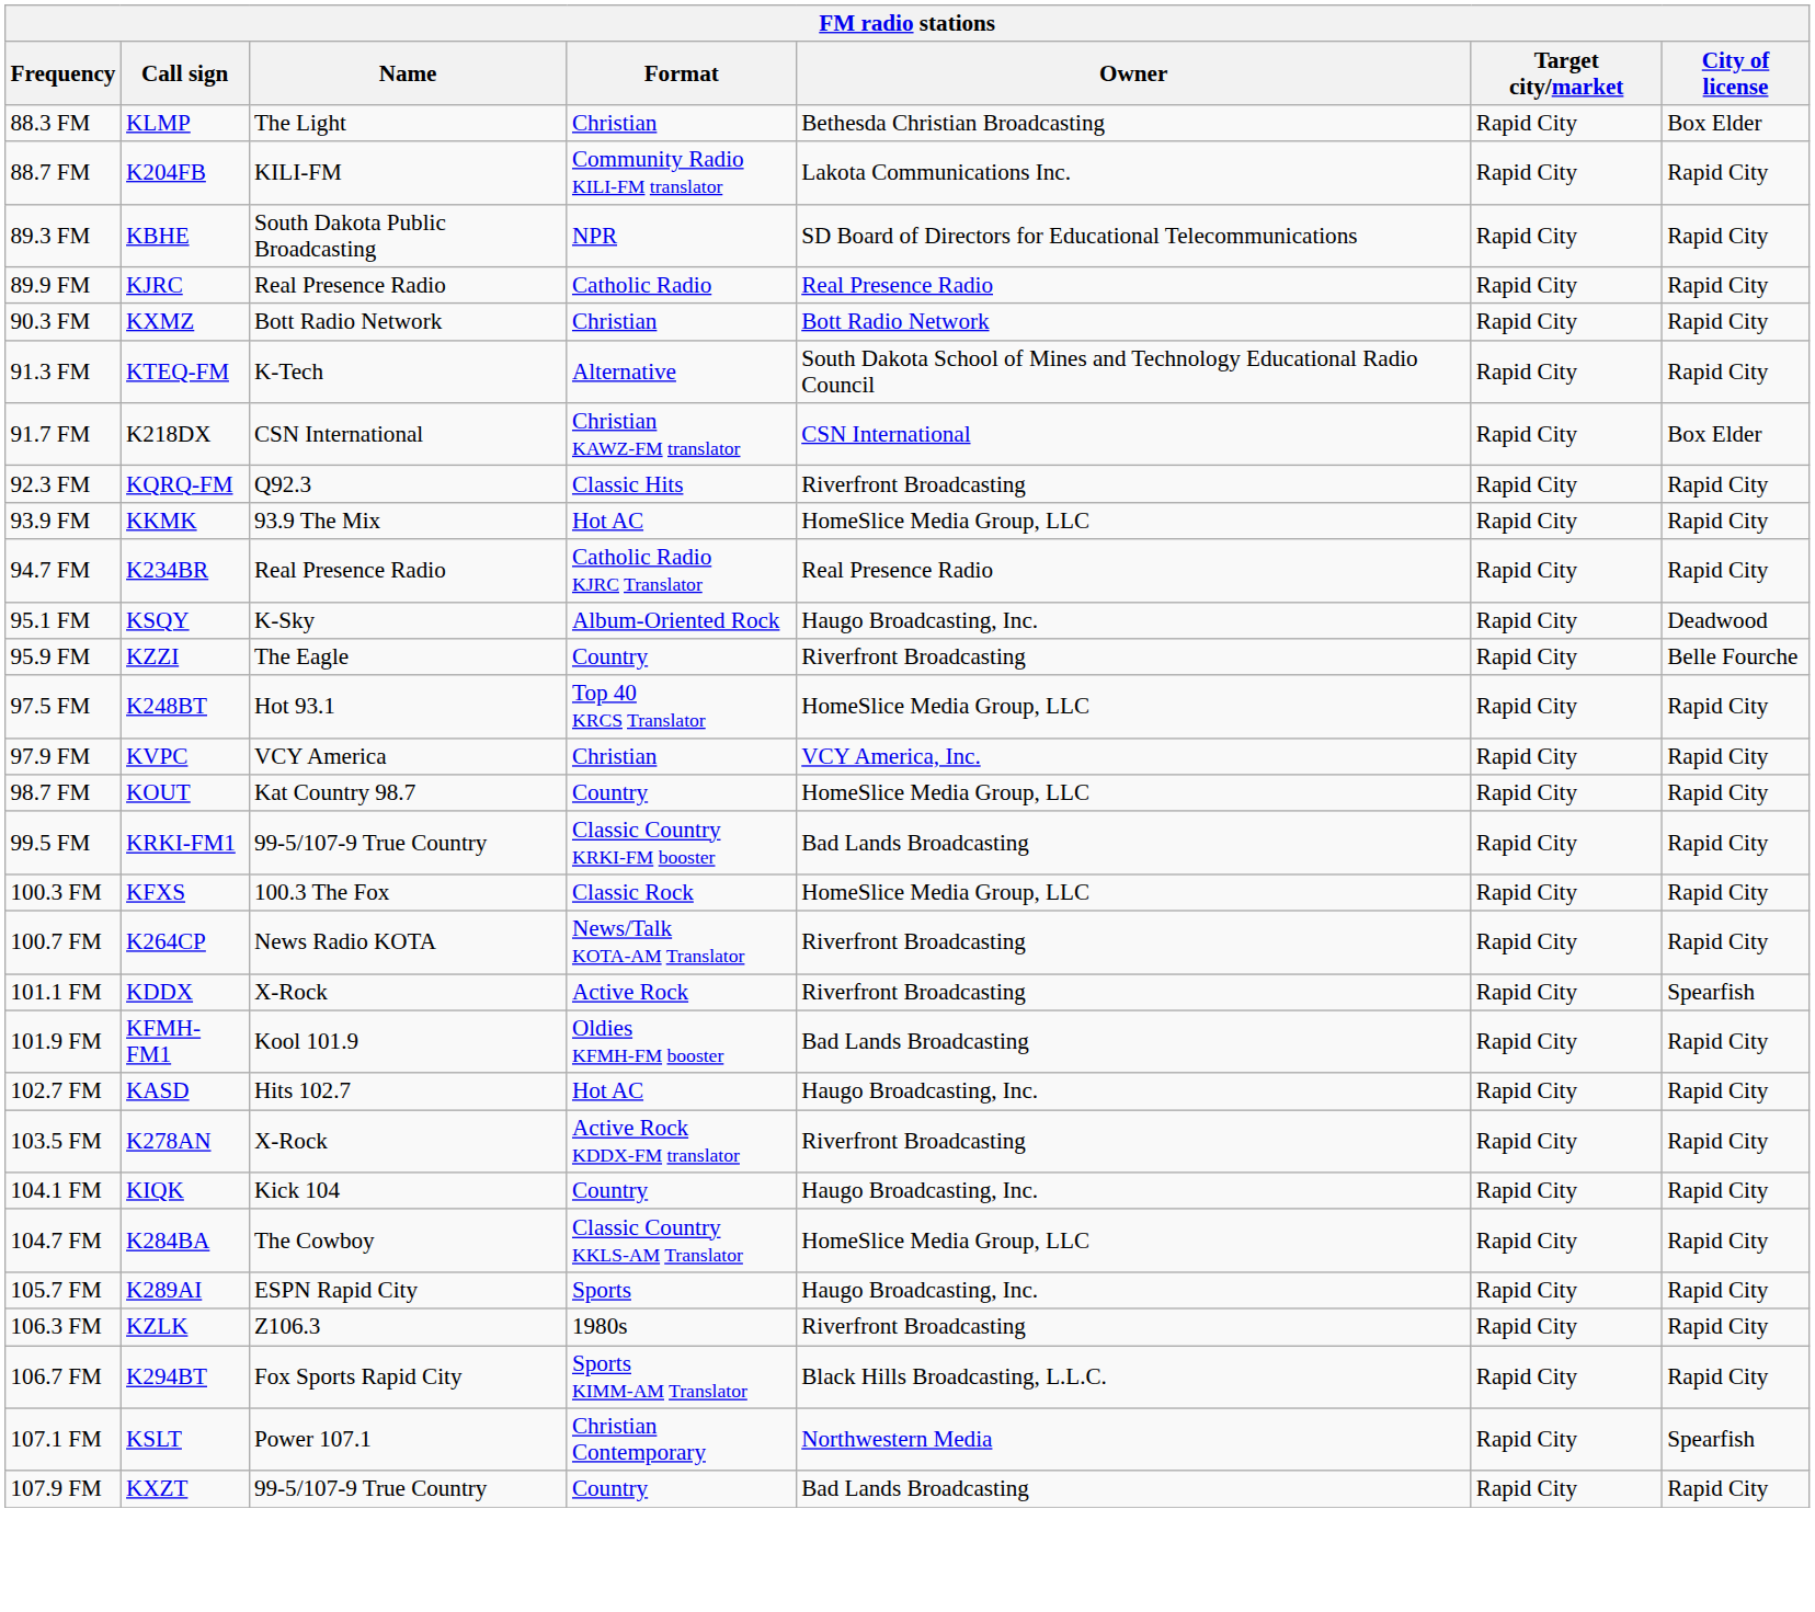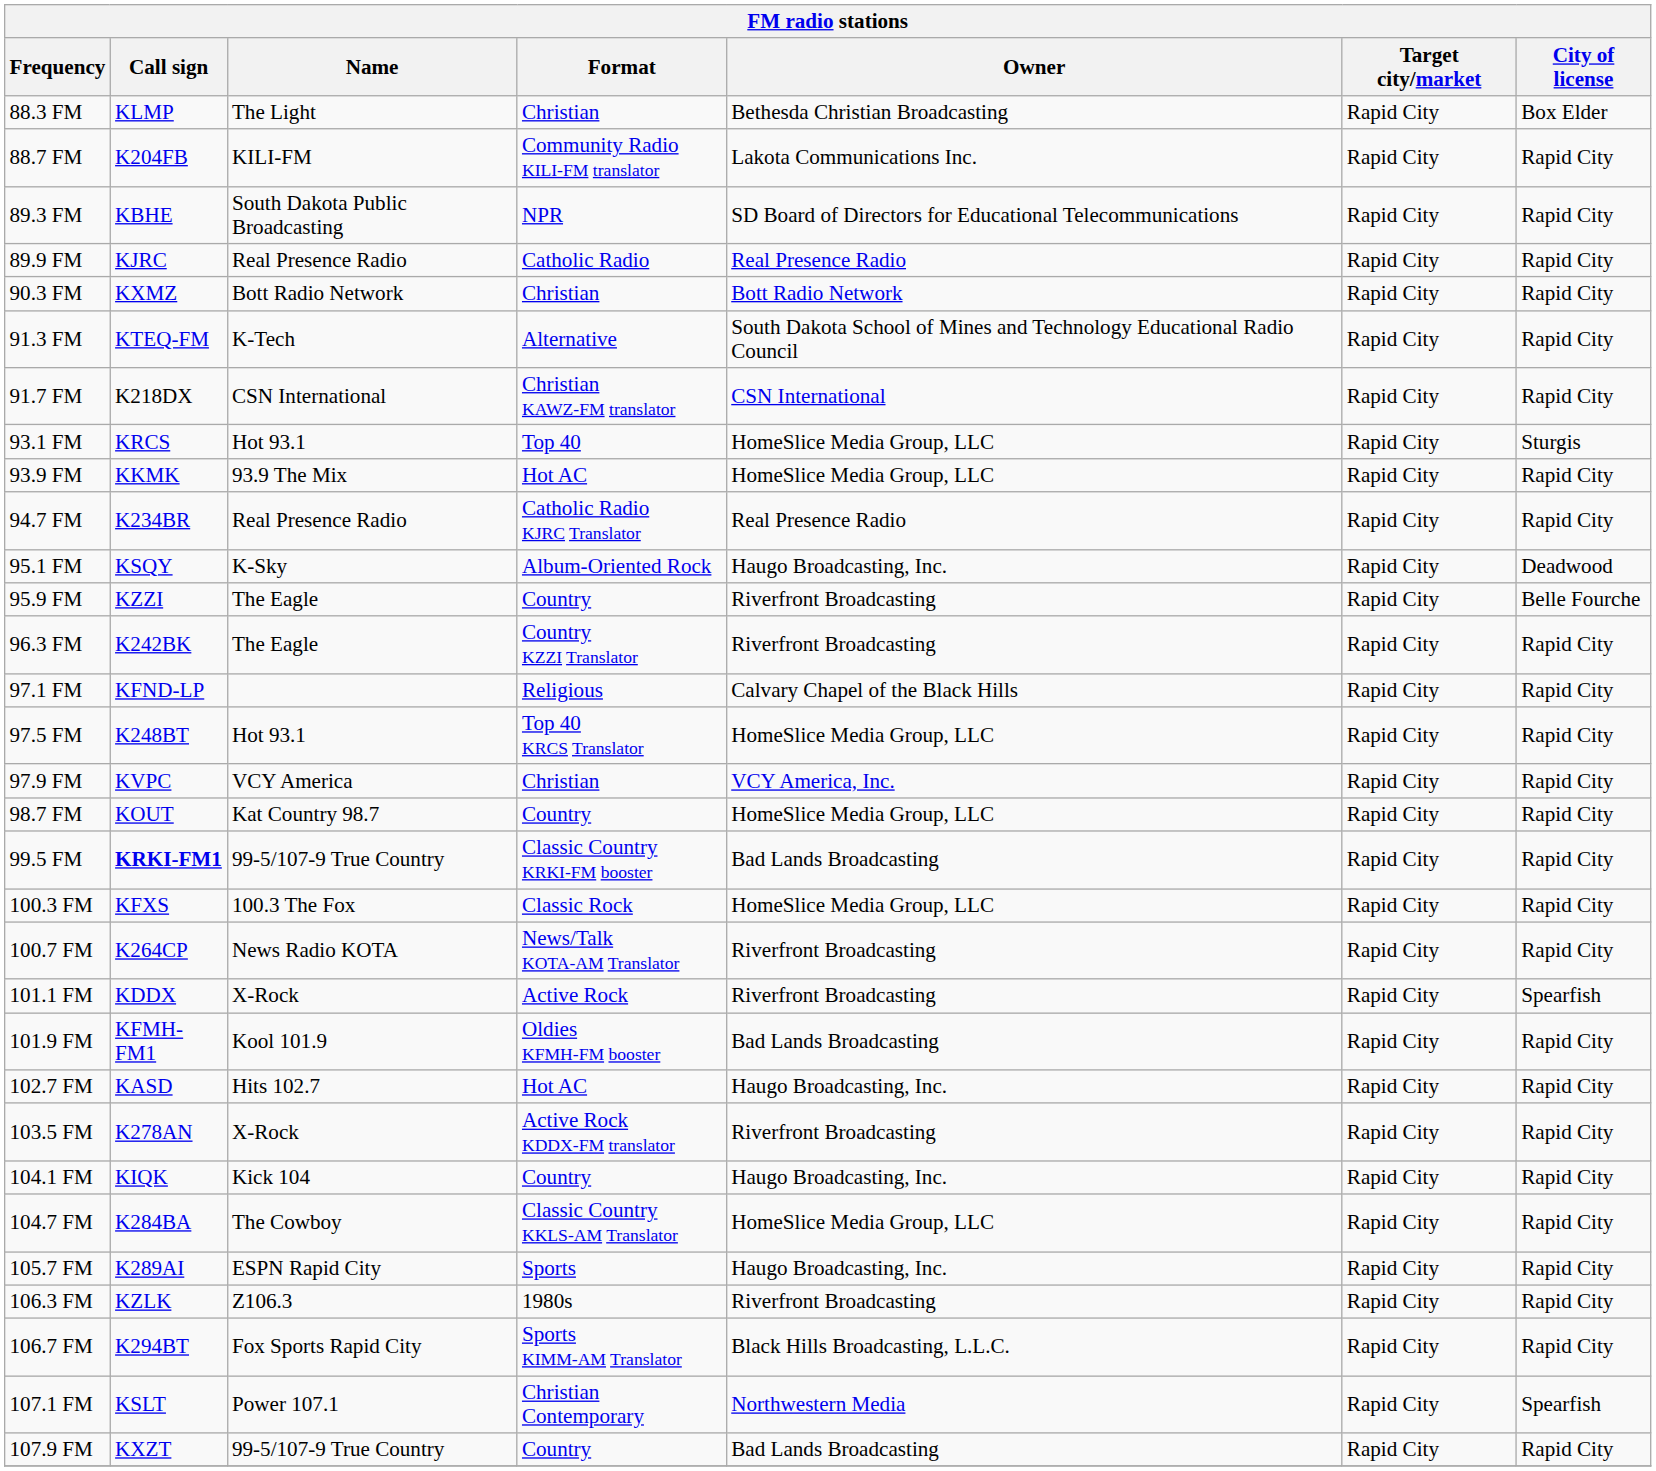 <table class="wikitable">
 <tr>
 <th align="center" colspan="7"><strong><a href='#'>FM radio</a> stations</strong></th>
 </tr>
 <tr>
 <th>Frequency</th>
 <th>Call sign</th>
 <th>Name</th>
 <th>Format</th>
 <th>Owner</th>
 <th>Target city/<a href='#'>market</a></th>
 <th><a href='#'>City of license</a></th>
 </tr>
 <tr>
 <td>88.3 FM</td>
 <td><a href='#'>KLMP</a></td>
 <td>The Light</td>
 <td><a href='#'>Christian</a></td>
 <td>Bethesda Christian Broadcasting</td>
 <td>Rapid City</td>
 <td>Box Elder</td>
 </tr>
 <tr>
 <td>88.7 FM</td>
 <td><a href='#'>K204FB</a></td>
 <td>KILI-FM</td>
 <td><a href='#'>Community Radio</a><br><small><a href='#'>KILI-FM</a> <a href='#'>translator</a></small></td>
 <td>Lakota Communications Inc.</td>
 <td>Rapid City</td>
 <td>Rapid City</td>
 </tr>
 <tr>
 <td>89.3 FM</td>
 <td><a href='#'>KBHE</a></td>
 <td>South Dakota Public Broadcasting</td>
 <td><a href='#'>NPR</a></td>
 <td>SD Board of Directors for Educational Telecommunications</td>
 <td>Rapid City</td>
 <td>Rapid City</td>
 </tr>
 <tr>
 <td>89.9 FM</td>
 <td><a href='#'>KJRC</a></td>
 <td>Real Presence Radio</td>
 <td><a href='#'>Catholic Radio</a></td>
 <td><a href='#'>Real Presence Radio</a></td>
 <td>Rapid City</td>
 <td>Rapid City</td>
 </tr>
 <tr>
 <td>90.3 FM</td>
 <td><a href='#'>KXMZ</a></td>
 <td>Bott Radio Network</td>
 <td><a href='#'>Christian</a></td>
 <td><a href='#'>Bott Radio Network</a></td>
 <td>Rapid City</td>
 <td>Rapid City</td>
 </tr>
 <tr>
 <td>91.3 FM</td>
 <td><a href='#'>KTEQ-FM</a></td>
 <td>K-Tech</td>
 <td><a href='#'>Alternative</a></td>
 <td>South Dakota School of Mines and Technology Educational Radio Council</td>
 <td>Rapid City</td>
 <td>Rapid City</td>
 </tr>
 <tr>
 <td>91.7 FM</td>
 <td>K218DX</td>
 <td>CSN International</td>
 <td><a href='#'>Christian</a><br><small><a href='#'>KAWZ-FM</a> <a href='#'>translator</a></small></td>
 <td><a href='#'>CSN International</a></td>
 <td>Rapid City</td>
-<td>Box Elder</td>
+<td>Rapid City</td>
 </tr>
 <tr>
-<td>92.3 FM</td>
-<td><a href='#'>KQRQ-FM</a></td>
-<td>Q92.3</td>
-<td><a href='#'>Classic Hits</a></td>
-<td>Riverfront Broadcasting</td>
+<td>93.1 FM</td>
+<td><a href='#'>KRCS</a></td>
+<td>Hot 93.1</td>
+<td><a href='#'>Top 40</a></td>
+<td>HomeSlice Media Group, LLC</td>
 <td>Rapid City</td>
-<td>Rapid City</td>
+<td>Sturgis</td>
 </tr>
 <tr>
 <td>93.9 FM</td>
 <td><a href='#'>KKMK</a></td>
 <td>93.9 The Mix</td>
 <td><a href='#'>Hot AC</a></td>
 <td>HomeSlice Media Group, LLC</td>
 <td>Rapid City</td>
 <td>Rapid City</td>
 </tr>
 <tr>
 <td>94.7 FM</td>
 <td><a href='#'>K234BR</a></td>
 <td>Real Presence Radio</td>
 <td><a href='#'>Catholic Radio</a><br><small><a href='#'>KJRC</a> <a href='#'>Translator</a></small></td>
 <td>Real Presence Radio</td>
 <td>Rapid City</td>
 <td>Rapid City</td>
 </tr>
 <tr>
 <td>95.1 FM</td>
 <td><a href='#'>KSQY</a></td>
 <td>K-Sky</td>
 <td><a href='#'>Album-Oriented Rock</a></td>
 <td>Haugo Broadcasting, Inc.</td>
 <td>Rapid City</td>
 <td>Deadwood</td>
 </tr>
 <tr>
 <td>95.9 FM</td>
 <td><a href='#'>KZZI</a></td>
 <td>The Eagle</td>
 <td><a href='#'>Country</a></td>
 <td>Riverfront Broadcasting</td>
 <td>Rapid City</td>
 <td>Belle Fourche</td>
 </tr>
 <tr>
+<td>96.3 FM</td>
+<td><a href='#'>K242BK</a></td>
+<td>The Eagle</td>
+<td><a href='#'>Country</a><br><small><a href='#'>KZZI</a> <a href='#'>Translator</a></small></td>
+<td>Riverfront Broadcasting</td>
+<td>Rapid City</td>
+<td>Rapid City</td>
+</tr>
+<tr>
+<td>97.1 FM</td>
+<td><a href='#'>KFND-LP</a></td>
+<td></td>
+<td><a href='#'>Religious</a></td>
+<td>Calvary Chapel of the Black Hills</td>
+<td>Rapid City</td>
+<td>Rapid City</td>
+</tr>
+<tr>
 <td>97.5 FM</td>
 <td><a href='#'>K248BT</a></td>
 <td>Hot 93.1</td>
 <td><a href='#'>Top 40</a> <br><small><a href='#'>KRCS</a> <a href='#'>Translator</a></small></td>
 <td>HomeSlice Media Group, LLC</td>
 <td>Rapid City</td>
 <td>Rapid City</td>
 </tr>
 <tr>
 <td>97.9 FM</td>
 <td><a href='#'>KVPC</a></td>
 <td>VCY America</td>
 <td><a href='#'>Christian</a></td>
 <td><a href='#'>VCY America, Inc.</a></td>
 <td>Rapid City</td>
 <td>Rapid City</td>
 </tr>
 <tr>
 <td>98.7 FM</td>
 <td><a href='#'>KOUT</a></td>
 <td>Kat Country 98.7</td>
 <td><a href='#'>Country</a></td>
 <td>HomeSlice Media Group, LLC</td>
 <td>Rapid City</td>
 <td>Rapid City</td>
 </tr>
 <tr>
 <td>99.5 FM</td>
-<td><a href='#'>KRKI-FM1</a></td>
+<td><strong><a href='#'>KRKI-FM1</a></strong></td>
 <td>99-5/107-9 True Country</td>
 <td><a href='#'>Classic Country</a><br><small><a href='#'>KRKI-FM</a> <a href='#'>booster</a></small></td>
 <td>Bad Lands Broadcasting</td>
 <td>Rapid City</td>
 <td>Rapid City</td>
 </tr>
 <tr>
 <td>100.3 FM</td>
 <td><a href='#'>KFXS</a></td>
 <td>100.3 The Fox</td>
 <td><a href='#'>Classic Rock</a></td>
 <td>HomeSlice Media Group, LLC</td>
 <td>Rapid City</td>
 <td>Rapid City</td>
 </tr>
 <tr>
 <td>100.7 FM</td>
 <td><a href='#'>K264CP</a></td>
 <td>News Radio KOTA</td>
 <td><a href='#'>News/Talk</a><br><small><a href='#'>KOTA-AM</a> <a href='#'>Translator</a></small></td>
 <td>Riverfront Broadcasting</td>
 <td>Rapid City</td>
 <td>Rapid City</td>
 </tr>
 <tr>
 <td>101.1 FM</td>
 <td><a href='#'>KDDX</a></td>
 <td>X-Rock</td>
 <td><a href='#'>Active Rock</a></td>
 <td>Riverfront Broadcasting</td>
 <td>Rapid City</td>
 <td>Spearfish</td>
 </tr>
 <tr>
 <td>101.9 FM</td>
 <td><a href='#'>KFMH-FM1</a></td>
 <td>Kool 101.9</td>
 <td><a href='#'>Oldies</a><br><small><a href='#'>KFMH-FM</a> <a href='#'>booster</a></small></td>
 <td>Bad Lands Broadcasting</td>
 <td>Rapid City</td>
 <td>Rapid City</td>
 </tr>
 <tr>
 <td>102.7 FM</td>
 <td><a href='#'>KASD</a></td>
 <td>Hits 102.7</td>
 <td><a href='#'>Hot AC</a></td>
 <td>Haugo Broadcasting, Inc.</td>
 <td>Rapid City</td>
 <td>Rapid City</td>
 </tr>
 <tr>
 <td>103.5 FM</td>
 <td><a href='#'>K278AN</a></td>
 <td>X-Rock</td>
 <td><a href='#'>Active Rock</a><br><small><a href='#'>KDDX-FM</a> <a href='#'>translator</a></small></td>
 <td>Riverfront Broadcasting</td>
 <td>Rapid City</td>
 <td>Rapid City</td>
 </tr>
 <tr>
 <td>104.1 FM</td>
 <td><a href='#'>KIQK</a></td>
 <td>Kick 104</td>
 <td><a href='#'>Country</a></td>
 <td>Haugo Broadcasting, Inc.</td>
 <td>Rapid City</td>
 <td>Rapid City</td>
 </tr>
 <tr>
 <td>104.7 FM</td>
 <td><a href='#'>K284BA</a></td>
 <td>The Cowboy</td>
 <td><a href='#'>Classic Country</a><br><small><a href='#'>KKLS-AM</a> <a href='#'>Translator</a></small></td>
 <td>HomeSlice Media Group, LLC</td>
 <td>Rapid City</td>
 <td>Rapid City</td>
 </tr>
 <tr>
 <td>105.7 FM</td>
 <td><a href='#'>K289AI</a></td>
 <td>ESPN Rapid City</td>
 <td><a href='#'>Sports</a></td>
 <td>Haugo Broadcasting, Inc.</td>
 <td>Rapid City</td>
 <td>Rapid City</td>
 </tr>
 <tr>
 <td>106.3 FM</td>
 <td><a href='#'>KZLK</a></td>
 <td>Z106.3</td>
 <td>1980s</td>
 <td>Riverfront Broadcasting</td>
 <td>Rapid City</td>
 <td>Rapid City</td>
 </tr>
 <tr>
 <td>106.7 FM</td>
 <td><a href='#'>K294BT</a></td>
 <td>Fox Sports Rapid City</td>
 <td><a href='#'>Sports</a><br><small><a href='#'>KIMM-AM</a> <a href='#'>Translator</a></small></td>
 <td>Black Hills Broadcasting, L.L.C.</td>
 <td>Rapid City</td>
 <td>Rapid City</td>
 </tr>
 <tr>
 <td>107.1 FM</td>
 <td><a href='#'>KSLT</a></td>
 <td>Power 107.1</td>
 <td><a href='#'>Christian Contemporary</a></td>
 <td><a href='#'>Northwestern Media</a></td>
 <td>Rapid City</td>
 <td>Spearfish</td>
 </tr>
 <tr>
 <td>107.9 FM</td>
 <td><a href='#'>KXZT</a></td>
 <td>99-5/107-9 True Country</td>
 <td><a href='#'>Country</a></td>
 <td>Bad Lands Broadcasting</td>
 <td>Rapid City</td>
 <td>Rapid City</td>
 </tr>
 <tr>
 </tr>
 </table>
